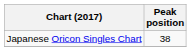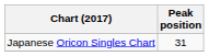 <table class="wikitable">
 <tr>
 <th>Chart (2017)</th>
 <th>Peak<br>position</th>
 </tr>
 <tr>
 <td>Japanese <a href='#'>Oricon Singles Chart</a></td>
-<td align="center">38</td>
+<td align="center">31</td>
 </tr>
 <tr>
 </tr>
 </table>
